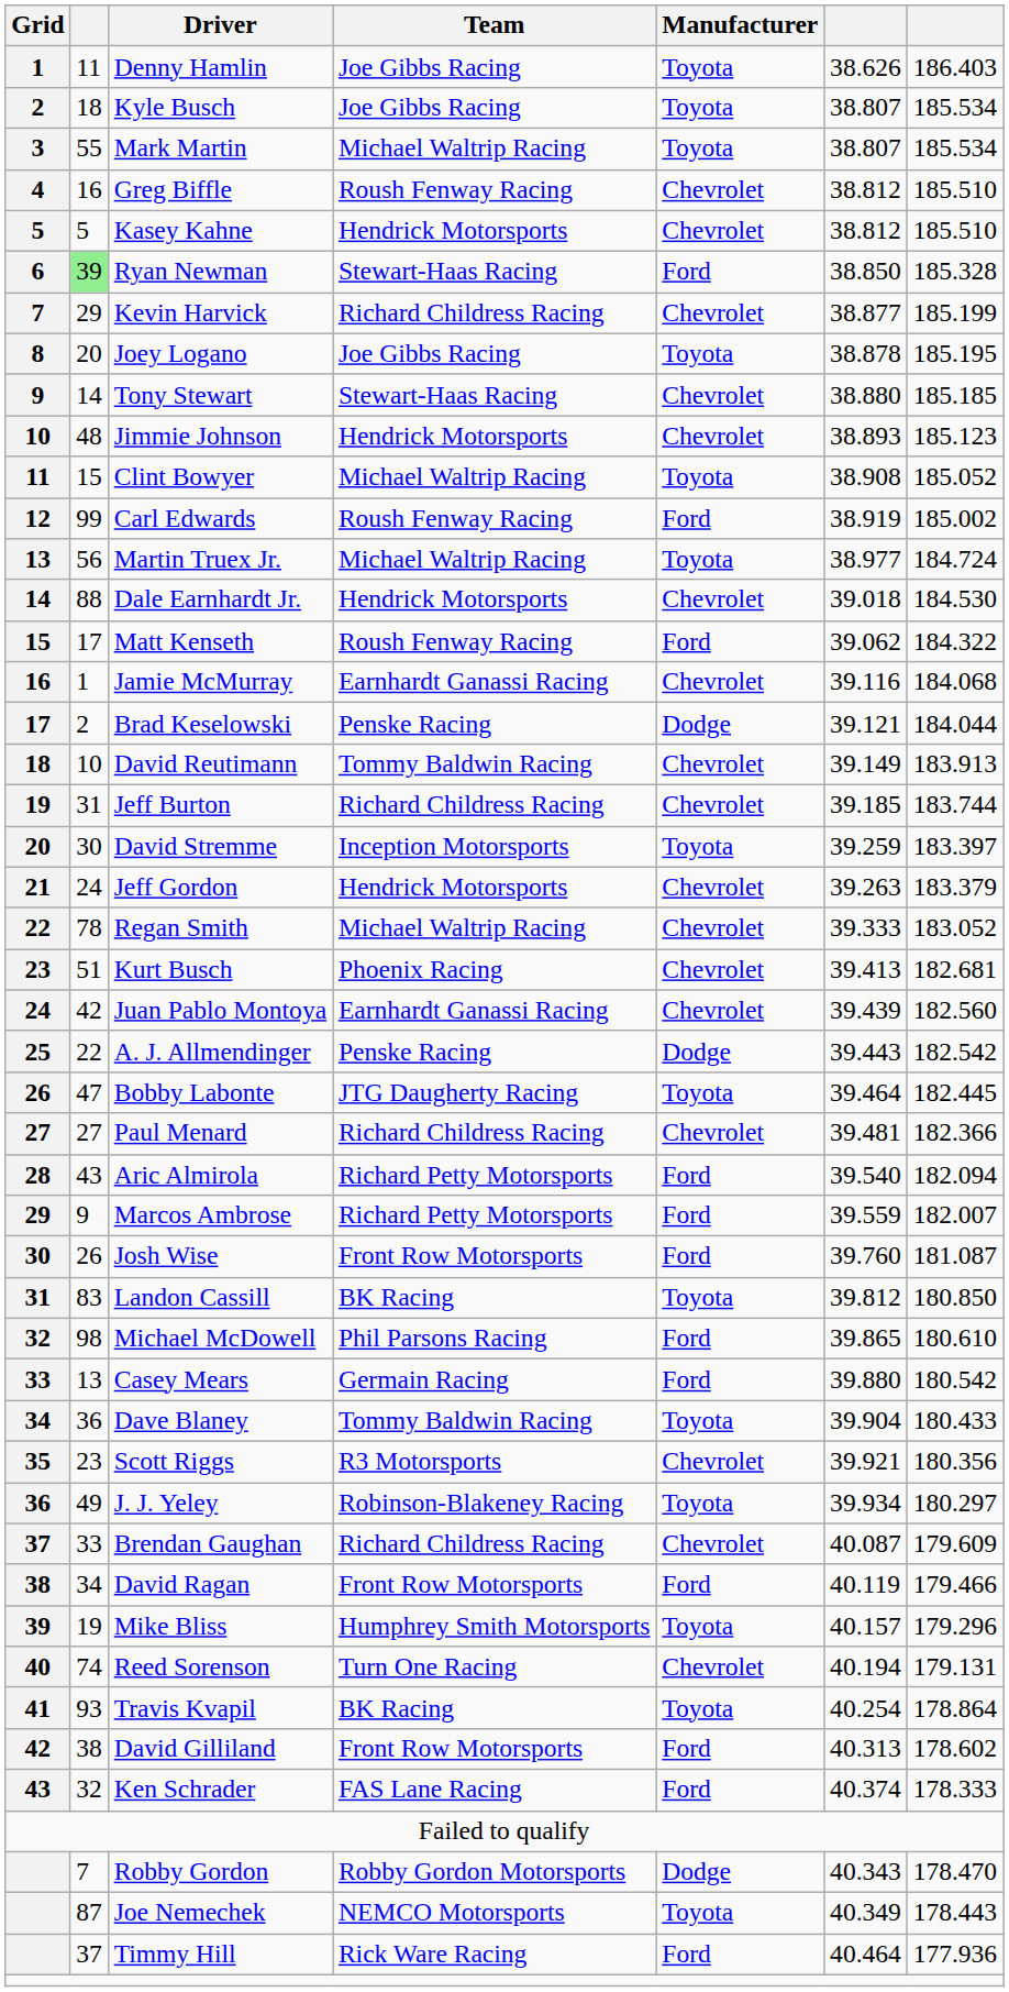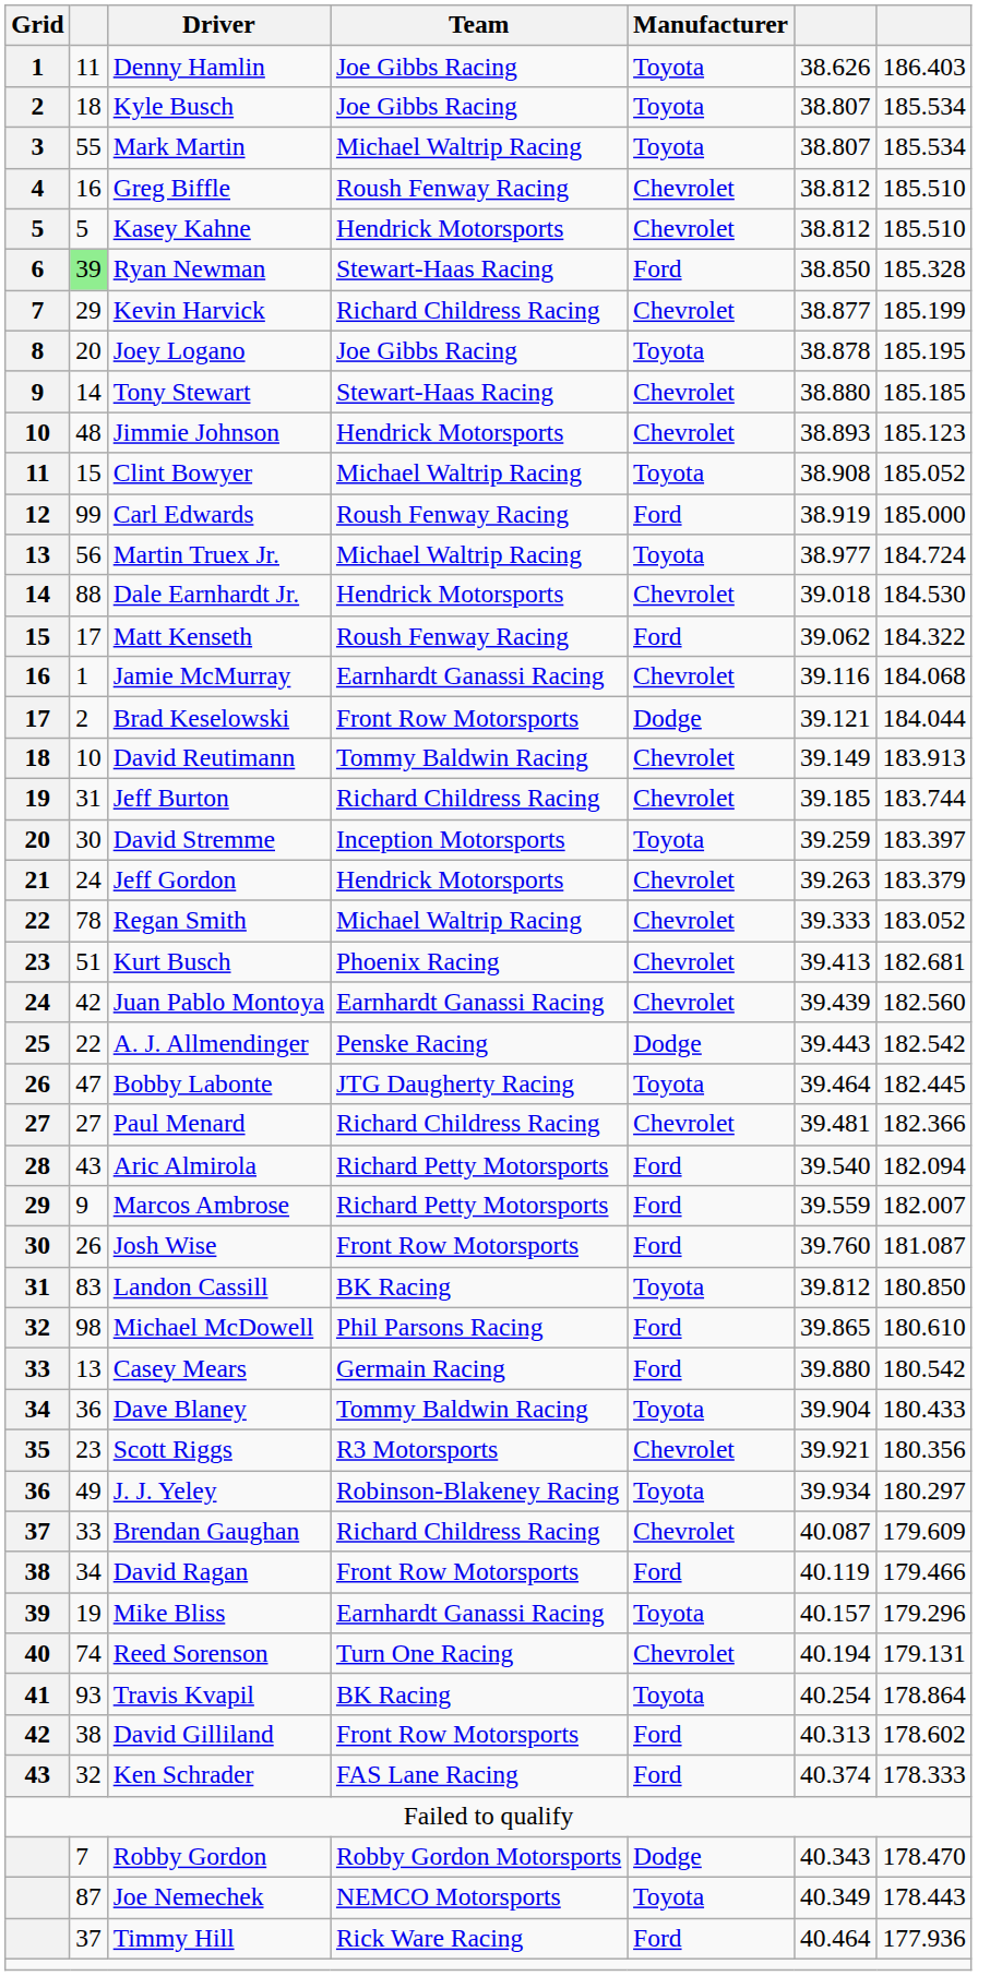 <table class="wikitable">
 <tr>
 <th>Grid</th>
 <th></th>
 <th>Driver</th>
 <th>Team</th>
 <th>Manufacturer</th>
 <th></th>
 <th></th>
 </tr>
 <tr>
 <th>1</th>
 <td>11</td>
 <td><a href='#'>Denny Hamlin</a></td>
 <td><a href='#'>Joe Gibbs Racing</a></td>
 <td><a href='#'>Toyota</a></td>
 <td>38.626</td>
 <td>186.403</td>
 </tr>
 <tr>
 <th>2</th>
 <td>18</td>
 <td><a href='#'>Kyle Busch</a></td>
 <td><a href='#'>Joe Gibbs Racing</a></td>
 <td><a href='#'>Toyota</a></td>
 <td>38.807</td>
 <td>185.534</td>
 </tr>
 <tr>
 <th>3</th>
 <td>55</td>
 <td><a href='#'>Mark Martin</a></td>
 <td><a href='#'>Michael Waltrip Racing</a></td>
 <td><a href='#'>Toyota</a></td>
 <td>38.807</td>
 <td>185.534</td>
 </tr>
 <tr>
 <th>4</th>
 <td>16</td>
 <td><a href='#'>Greg Biffle</a></td>
 <td><a href='#'>Roush Fenway Racing</a></td>
 <td><a href='#'>Chevrolet</a></td>
 <td>38.812</td>
 <td>185.510</td>
 </tr>
 <tr>
 <th>5</th>
 <td>5</td>
 <td><a href='#'>Kasey Kahne</a></td>
 <td><a href='#'>Hendrick Motorsports</a></td>
 <td><a href='#'>Chevrolet</a></td>
 <td>38.812</td>
 <td>185.510</td>
 </tr>
 <tr>
 <th>6</th>
 <td style="background: lightgreen;">39</td>
 <td><a href='#'>Ryan Newman</a></td>
 <td><a href='#'>Stewart-Haas Racing</a></td>
 <td><a href='#'>Ford</a></td>
 <td>38.850</td>
 <td>185.328</td>
 </tr>
 <tr>
 <th>7</th>
 <td>29</td>
 <td><a href='#'>Kevin Harvick</a></td>
 <td><a href='#'>Richard Childress Racing</a></td>
 <td><a href='#'>Chevrolet</a></td>
 <td>38.877</td>
 <td>185.199</td>
 </tr>
 <tr>
 <th>8</th>
 <td>20</td>
 <td><a href='#'>Joey Logano</a></td>
 <td><a href='#'>Joe Gibbs Racing</a></td>
 <td><a href='#'>Toyota</a></td>
 <td>38.878</td>
 <td>185.195</td>
 </tr>
 <tr>
 <th>9</th>
 <td>14</td>
 <td><a href='#'>Tony Stewart</a></td>
 <td><a href='#'>Stewart-Haas Racing</a></td>
 <td><a href='#'>Chevrolet</a></td>
 <td>38.880</td>
 <td>185.185</td>
 </tr>
 <tr>
 <th>10</th>
 <td>48</td>
 <td><a href='#'>Jimmie Johnson</a></td>
 <td><a href='#'>Hendrick Motorsports</a></td>
 <td><a href='#'>Chevrolet</a></td>
 <td>38.893</td>
 <td>185.123</td>
 </tr>
 <tr>
 <th>11</th>
 <td>15</td>
 <td><a href='#'>Clint Bowyer</a></td>
 <td><a href='#'>Michael Waltrip Racing</a></td>
 <td><a href='#'>Toyota</a></td>
 <td>38.908</td>
 <td>185.052</td>
 </tr>
 <tr>
 <th>12</th>
 <td>99</td>
 <td><a href='#'>Carl Edwards</a></td>
 <td><a href='#'>Roush Fenway Racing</a></td>
 <td><a href='#'>Ford</a></td>
 <td>38.919</td>
-<td>185.002</td>
+<td>185.000</td>
 </tr>
 <tr>
 <th>13</th>
 <td>56</td>
 <td><a href='#'>Martin Truex Jr.</a></td>
 <td><a href='#'>Michael Waltrip Racing</a></td>
 <td><a href='#'>Toyota</a></td>
 <td>38.977</td>
 <td>184.724</td>
 </tr>
 <tr>
 <th>14</th>
 <td>88</td>
 <td><a href='#'>Dale Earnhardt Jr.</a></td>
 <td><a href='#'>Hendrick Motorsports</a></td>
 <td><a href='#'>Chevrolet</a></td>
 <td>39.018</td>
 <td>184.530</td>
 </tr>
 <tr>
 <th>15</th>
 <td>17</td>
 <td><a href='#'>Matt Kenseth</a></td>
 <td><a href='#'>Roush Fenway Racing</a></td>
 <td><a href='#'>Ford</a></td>
 <td>39.062</td>
 <td>184.322</td>
 </tr>
 <tr>
 <th>16</th>
 <td>1</td>
 <td><a href='#'>Jamie McMurray</a></td>
 <td><a href='#'>Earnhardt Ganassi Racing</a></td>
 <td><a href='#'>Chevrolet</a></td>
 <td>39.116</td>
 <td>184.068</td>
 </tr>
 <tr>
 <th>17</th>
 <td>2</td>
 <td><a href='#'>Brad Keselowski</a></td>
-<td><a href='#'>Penske Racing</a></td>
+<td><a href='#'>Front Row Motorsports</a></td>
 <td><a href='#'>Dodge</a></td>
 <td>39.121</td>
 <td>184.044</td>
 </tr>
 <tr>
 <th>18</th>
 <td>10</td>
 <td><a href='#'>David Reutimann</a></td>
 <td><a href='#'>Tommy Baldwin Racing</a></td>
 <td><a href='#'>Chevrolet</a></td>
 <td>39.149</td>
 <td>183.913</td>
 </tr>
 <tr>
 <th>19</th>
 <td>31</td>
 <td><a href='#'>Jeff Burton</a></td>
 <td><a href='#'>Richard Childress Racing</a></td>
 <td><a href='#'>Chevrolet</a></td>
 <td>39.185</td>
 <td>183.744</td>
 </tr>
 <tr>
 <th>20</th>
 <td>30</td>
 <td><a href='#'>David Stremme</a></td>
 <td><a href='#'>Inception Motorsports</a></td>
 <td><a href='#'>Toyota</a></td>
 <td>39.259</td>
 <td>183.397</td>
 </tr>
 <tr>
 <th>21</th>
 <td>24</td>
 <td><a href='#'>Jeff Gordon</a></td>
 <td><a href='#'>Hendrick Motorsports</a></td>
 <td><a href='#'>Chevrolet</a></td>
 <td>39.263</td>
 <td>183.379</td>
 </tr>
 <tr>
 <th>22</th>
 <td>78</td>
 <td><a href='#'>Regan Smith</a></td>
 <td><a href='#'>Michael Waltrip Racing</a></td>
 <td><a href='#'>Chevrolet</a></td>
 <td>39.333</td>
 <td>183.052</td>
 </tr>
 <tr>
 <th>23</th>
 <td>51</td>
 <td><a href='#'>Kurt Busch</a></td>
 <td><a href='#'>Phoenix Racing</a></td>
 <td><a href='#'>Chevrolet</a></td>
 <td>39.413</td>
 <td>182.681</td>
 </tr>
 <tr>
 <th>24</th>
 <td>42</td>
 <td><a href='#'>Juan Pablo Montoya</a></td>
 <td><a href='#'>Earnhardt Ganassi Racing</a></td>
 <td><a href='#'>Chevrolet</a></td>
 <td>39.439</td>
 <td>182.560</td>
 </tr>
 <tr>
 <th>25</th>
 <td>22</td>
 <td><a href='#'>A. J. Allmendinger</a></td>
 <td><a href='#'>Penske Racing</a></td>
 <td><a href='#'>Dodge</a></td>
 <td>39.443</td>
 <td>182.542</td>
 </tr>
 <tr>
 <th>26</th>
 <td>47</td>
 <td><a href='#'>Bobby Labonte</a></td>
 <td><a href='#'>JTG Daugherty Racing</a></td>
 <td><a href='#'>Toyota</a></td>
 <td>39.464</td>
 <td>182.445</td>
 </tr>
 <tr>
 <th>27</th>
 <td>27</td>
 <td><a href='#'>Paul Menard</a></td>
 <td><a href='#'>Richard Childress Racing</a></td>
 <td><a href='#'>Chevrolet</a></td>
 <td>39.481</td>
 <td>182.366</td>
 </tr>
 <tr>
 <th>28</th>
 <td>43</td>
 <td><a href='#'>Aric Almirola</a></td>
 <td><a href='#'>Richard Petty Motorsports</a></td>
 <td><a href='#'>Ford</a></td>
 <td>39.540</td>
 <td>182.094</td>
 </tr>
 <tr>
 <th>29</th>
 <td>9</td>
 <td><a href='#'>Marcos Ambrose</a></td>
 <td><a href='#'>Richard Petty Motorsports</a></td>
 <td><a href='#'>Ford</a></td>
 <td>39.559</td>
 <td>182.007</td>
 </tr>
 <tr>
 <th>30</th>
 <td>26</td>
 <td><a href='#'>Josh Wise</a></td>
 <td><a href='#'>Front Row Motorsports</a></td>
 <td><a href='#'>Ford</a></td>
 <td>39.760</td>
 <td>181.087</td>
 </tr>
 <tr>
 <th>31</th>
 <td>83</td>
 <td><a href='#'>Landon Cassill</a></td>
 <td><a href='#'>BK Racing</a></td>
 <td><a href='#'>Toyota</a></td>
 <td>39.812</td>
 <td>180.850</td>
 </tr>
 <tr>
 <th>32</th>
 <td>98</td>
 <td><a href='#'>Michael McDowell</a></td>
 <td><a href='#'>Phil Parsons Racing</a></td>
 <td><a href='#'>Ford</a></td>
 <td>39.865</td>
 <td>180.610</td>
 </tr>
 <tr>
 <th>33</th>
 <td>13</td>
 <td><a href='#'>Casey Mears</a></td>
 <td><a href='#'>Germain Racing</a></td>
 <td><a href='#'>Ford</a></td>
 <td>39.880</td>
 <td>180.542</td>
 </tr>
 <tr>
 <th>34</th>
 <td>36</td>
 <td><a href='#'>Dave Blaney</a></td>
 <td><a href='#'>Tommy Baldwin Racing</a></td>
 <td><a href='#'>Toyota</a></td>
 <td>39.904</td>
 <td>180.433</td>
 </tr>
 <tr>
 <th>35</th>
 <td>23</td>
 <td><a href='#'>Scott Riggs</a></td>
 <td><a href='#'>R3 Motorsports</a></td>
 <td><a href='#'>Chevrolet</a></td>
 <td>39.921</td>
 <td>180.356</td>
 </tr>
 <tr>
 <th>36</th>
 <td>49</td>
 <td><a href='#'>J. J. Yeley</a></td>
 <td><a href='#'>Robinson-Blakeney Racing</a></td>
 <td><a href='#'>Toyota</a></td>
 <td>39.934</td>
 <td>180.297</td>
 </tr>
 <tr>
 <th>37</th>
 <td>33</td>
 <td><a href='#'>Brendan Gaughan</a></td>
 <td><a href='#'>Richard Childress Racing</a></td>
 <td><a href='#'>Chevrolet</a></td>
 <td>40.087</td>
 <td>179.609</td>
 </tr>
 <tr>
 <th>38</th>
 <td>34</td>
 <td><a href='#'>David Ragan</a></td>
 <td><a href='#'>Front Row Motorsports</a></td>
 <td><a href='#'>Ford</a></td>
 <td>40.119</td>
 <td>179.466</td>
 </tr>
 <tr>
 <th>39</th>
 <td>19</td>
 <td><a href='#'>Mike Bliss</a></td>
-<td><a href='#'>Humphrey Smith Motorsports</a></td>
+<td><a href='#'>Earnhardt Ganassi Racing</a></td>
 <td><a href='#'>Toyota</a></td>
 <td>40.157</td>
 <td>179.296</td>
 </tr>
 <tr>
 <th>40</th>
 <td>74</td>
 <td><a href='#'>Reed Sorenson</a></td>
 <td><a href='#'>Turn One Racing</a></td>
 <td><a href='#'>Chevrolet</a></td>
 <td>40.194</td>
 <td>179.131</td>
 </tr>
 <tr>
 <th>41</th>
 <td>93</td>
 <td><a href='#'>Travis Kvapil</a></td>
 <td><a href='#'>BK Racing</a></td>
 <td><a href='#'>Toyota</a></td>
 <td>40.254</td>
 <td>178.864</td>
 </tr>
 <tr>
 <th>42</th>
 <td>38</td>
 <td><a href='#'>David Gilliland</a></td>
 <td><a href='#'>Front Row Motorsports</a></td>
 <td><a href='#'>Ford</a></td>
 <td>40.313</td>
 <td>178.602</td>
 </tr>
 <tr>
 <th>43</th>
 <td>32</td>
 <td><a href='#'>Ken Schrader</a></td>
 <td><a href='#'>FAS Lane Racing</a></td>
 <td><a href='#'>Ford</a></td>
 <td>40.374</td>
 <td>178.333</td>
 </tr>
 <tr>
 <td colspan="7" style="text-align:center;">Failed to qualify</td>
 </tr>
 <tr>
 <th></th>
 <td>7</td>
 <td><a href='#'>Robby Gordon</a></td>
 <td><a href='#'>Robby Gordon Motorsports</a></td>
 <td><a href='#'>Dodge</a></td>
 <td>40.343</td>
 <td>178.470</td>
 </tr>
 <tr>
 <th></th>
 <td>87</td>
 <td><a href='#'>Joe Nemechek</a></td>
 <td><a href='#'>NEMCO Motorsports</a></td>
 <td><a href='#'>Toyota</a></td>
 <td>40.349</td>
 <td>178.443</td>
 </tr>
 <tr>
 <th></th>
 <td>37</td>
 <td><a href='#'>Timmy Hill</a></td>
 <td><a href='#'>Rick Ware Racing</a></td>
 <td><a href='#'>Ford</a></td>
 <td>40.464</td>
 <td>177.936</td>
 </tr>
 <tr>
 <td colspan="8"></td>
 </tr>
 </table>
